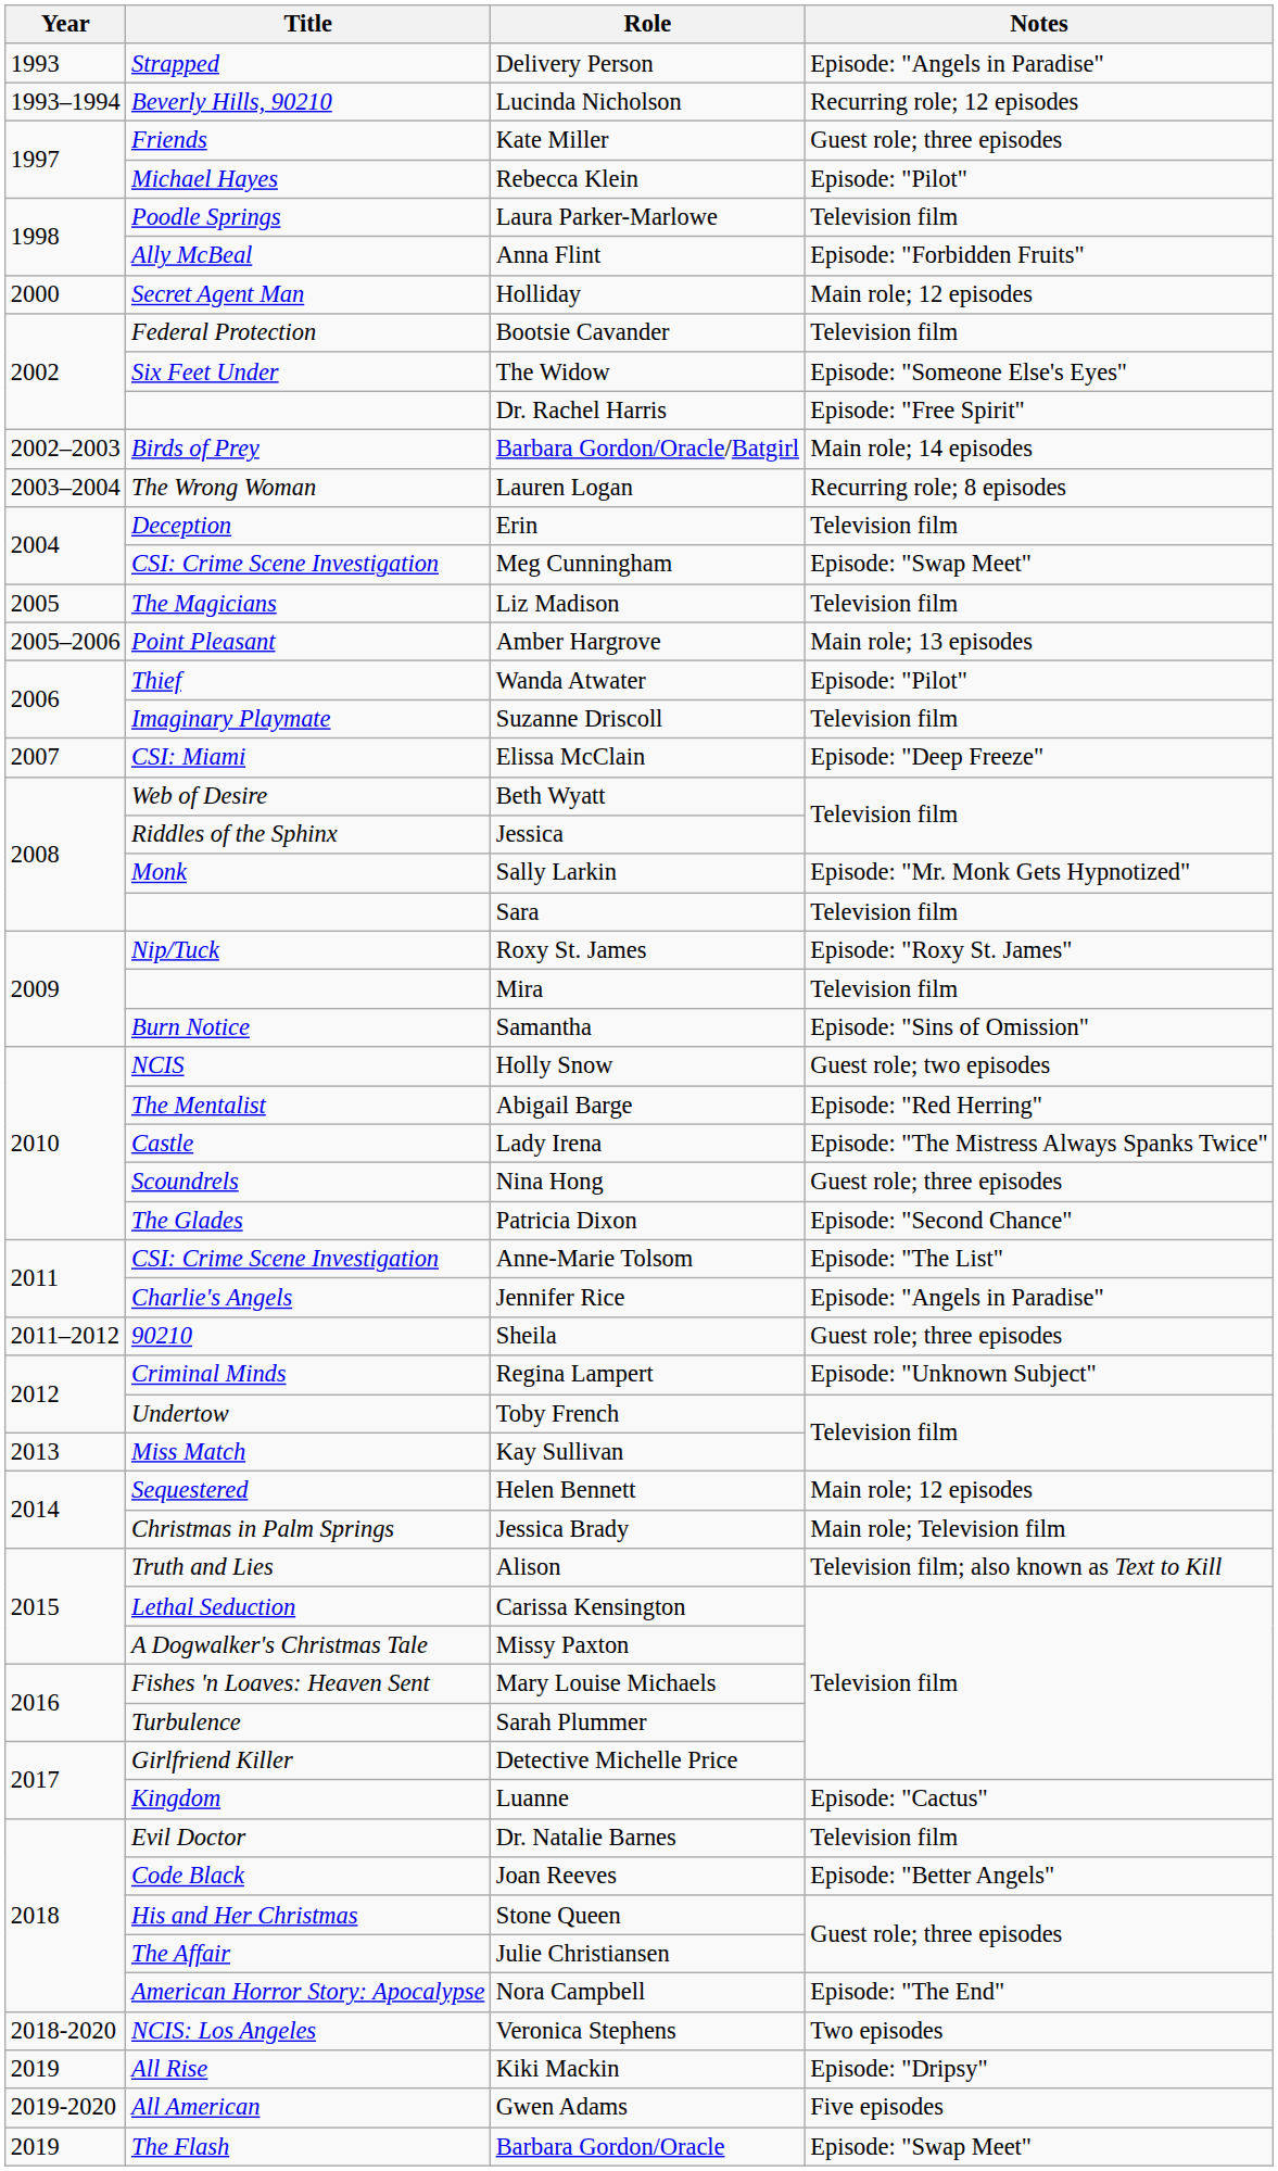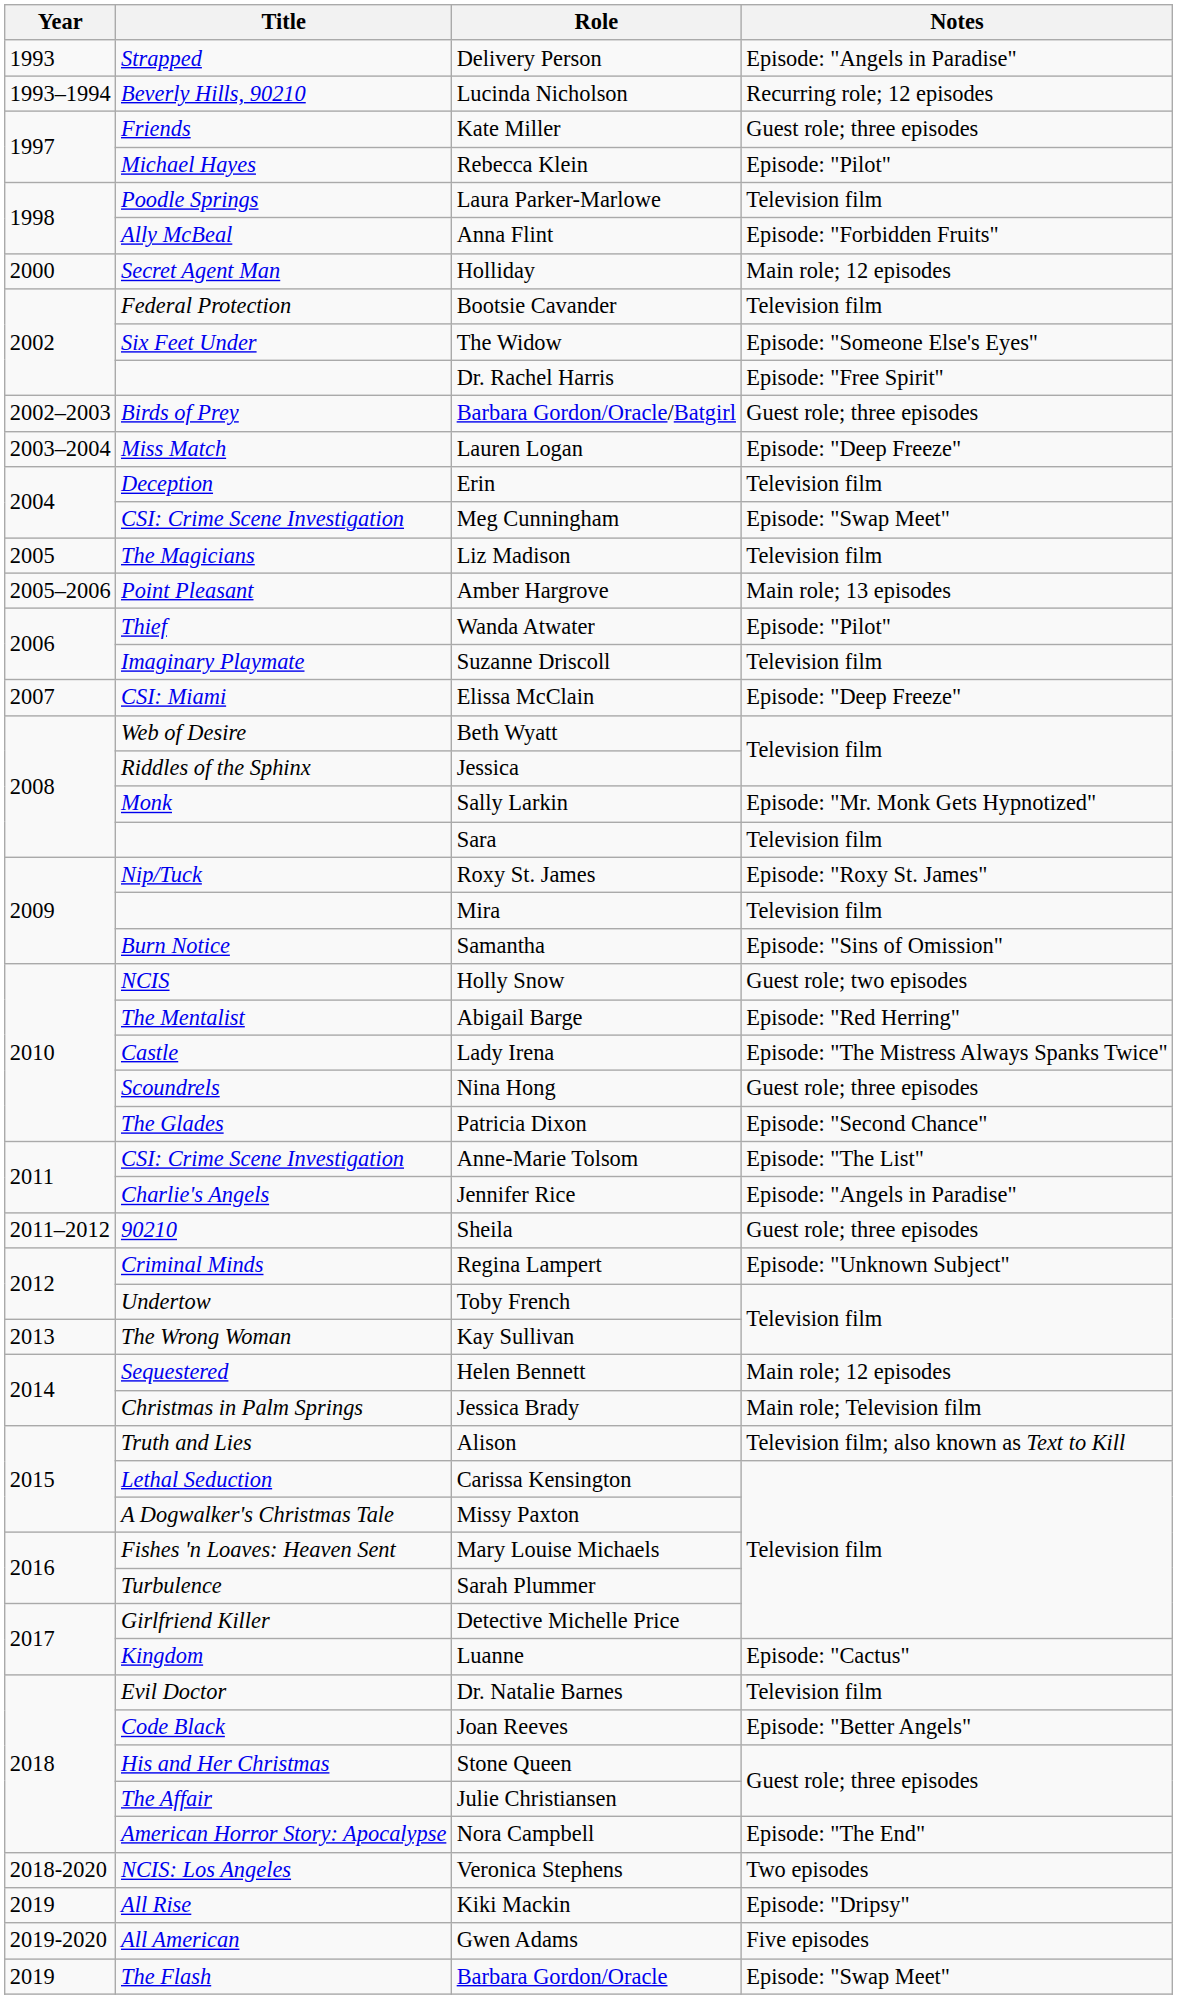 <table class="wikitable sortable">
 <tr>
 <th>Year</th>
 <th>Title</th>
 <th>Role</th>
 <th class="unsortable">Notes</th>
 </tr>
 <tr>
 <td>1993</td>
 <td><em><a href='#'>Strapped</a></em></td>
 <td>Delivery Person</td>
 <td>Episode: "Angels in Paradise"</td>
 </tr>
 <tr>
 <td>1993–1994</td>
 <td><em><a href='#'>Beverly Hills, 90210</a></em></td>
 <td>Lucinda Nicholson</td>
 <td>Recurring role; 12 episodes</td>
 </tr>
 <tr>
 <td rowspan="2">1997</td>
 <td><em><a href='#'>Friends</a></em></td>
 <td>Kate Miller</td>
 <td>Guest role; three episodes</td>
 </tr>
 <tr>
 <td><em><a href='#'>Michael Hayes</a></em></td>
 <td>Rebecca Klein</td>
 <td>Episode: "Pilot"</td>
 </tr>
 <tr>
 <td rowspan="2">1998</td>
 <td><em><a href='#'>Poodle Springs</a></em></td>
 <td>Laura Parker-Marlowe</td>
 <td>Television film</td>
 </tr>
 <tr>
 <td><em><a href='#'>Ally McBeal</a></em></td>
 <td>Anna Flint</td>
 <td>Episode: "Forbidden Fruits"</td>
 </tr>
 <tr>
 <td>2000</td>
 <td><em><a href='#'>Secret Agent Man</a></em></td>
 <td>Holliday</td>
 <td>Main role; 12 episodes</td>
 </tr>
 <tr>
 <td rowspan="3">2002</td>
 <td><em>Federal Protection</em></td>
 <td>Bootsie Cavander</td>
 <td>Television film</td>
 </tr>
 <tr>
 <td><em><a href='#'>Six Feet Under</a></em></td>
 <td>The Widow</td>
 <td>Episode: "Someone Else's Eyes"</td>
 </tr>
 <tr>
 <td><em></em></td>
 <td>Dr. Rachel Harris</td>
 <td>Episode: "Free Spirit"</td>
 </tr>
 <tr>
 <td>2002–2003</td>
 <td><em><a href='#'>Birds of Prey</a></em></td>
 <td><a href='#'>Barbara Gordon/Oracle</a>/<a href='#'>Batgirl</a></td>
-<td>Main role; 14 episodes</td>
+<td>Guest role; three episodes</td>
 </tr>
 <tr>
 <td>2003–2004</td>
-<td><em>The Wrong Woman</em></td>
+<td><em><a href='#'>Miss Match</a></em></td>
 <td>Lauren Logan</td>
-<td>Recurring role; 8 episodes</td>
+<td>Episode: "Deep Freeze"</td>
 </tr>
 <tr>
 <td rowspan="2">2004</td>
 <td><em><a href='#'>Deception</a></em></td>
 <td>Erin</td>
 <td>Television film</td>
 </tr>
 <tr>
 <td><em><a href='#'>CSI: Crime Scene Investigation</a></em></td>
 <td>Meg Cunningham</td>
 <td>Episode: "Swap Meet"</td>
 </tr>
 <tr>
 <td>2005</td>
 <td><em><a href='#'>The Magicians</a></em></td>
 <td>Liz Madison</td>
 <td>Television film</td>
 </tr>
 <tr>
 <td>2005–2006</td>
 <td><em><a href='#'>Point Pleasant</a></em></td>
 <td>Amber Hargrove</td>
 <td>Main role; 13 episodes</td>
 </tr>
 <tr>
 <td rowspan="2">2006</td>
 <td><em><a href='#'>Thief</a></em></td>
 <td>Wanda Atwater</td>
 <td>Episode: "Pilot"</td>
 </tr>
 <tr>
 <td><em><a href='#'>Imaginary Playmate</a></em></td>
 <td>Suzanne Driscoll</td>
 <td>Television film</td>
 </tr>
 <tr>
 <td>2007</td>
 <td><em><a href='#'>CSI: Miami</a></em></td>
 <td>Elissa McClain</td>
 <td>Episode: "Deep Freeze"</td>
 </tr>
 <tr>
 <td rowspan="4">2008</td>
 <td><em>Web of Desire</em></td>
 <td>Beth Wyatt</td>
 <td rowspan="2">Television film</td>
 </tr>
 <tr>
 <td><em>Riddles of the Sphinx</em></td>
 <td>Jessica</td>
 </tr>
 <tr>
 <td><em><a href='#'>Monk</a></em></td>
 <td>Sally Larkin</td>
 <td>Episode: "Mr. Monk Gets Hypnotized"</td>
 </tr>
 <tr>
 <td><em></em></td>
 <td>Sara</td>
 <td>Television film</td>
 </tr>
 <tr>
 <td rowspan="3">2009</td>
 <td><em><a href='#'>Nip/Tuck</a></em></td>
 <td>Roxy St. James</td>
 <td>Episode: "Roxy St. James"</td>
 </tr>
 <tr>
 <td><em></em></td>
 <td>Mira</td>
 <td>Television film</td>
 </tr>
 <tr>
 <td><em><a href='#'>Burn Notice</a></em></td>
 <td>Samantha</td>
 <td>Episode: "Sins of Omission"</td>
 </tr>
 <tr>
 <td rowspan="5">2010</td>
 <td><em><a href='#'>NCIS</a></em></td>
 <td>Holly Snow</td>
 <td>Guest role; two episodes</td>
 </tr>
 <tr>
 <td><em><a href='#'>The Mentalist</a></em></td>
 <td>Abigail Barge</td>
 <td>Episode: "Red Herring"</td>
 </tr>
 <tr>
 <td><em><a href='#'>Castle</a></em></td>
 <td>Lady Irena</td>
 <td>Episode: "The Mistress Always Spanks Twice"</td>
 </tr>
 <tr>
 <td><em><a href='#'>Scoundrels</a></em></td>
 <td>Nina Hong</td>
 <td>Guest role; three episodes</td>
 </tr>
 <tr>
 <td><em><a href='#'>The Glades</a></em></td>
 <td>Patricia Dixon</td>
 <td>Episode: "Second Chance"</td>
 </tr>
 <tr>
 <td rowspan="2">2011</td>
 <td><em><a href='#'>CSI: Crime Scene Investigation</a></em></td>
 <td>Anne-Marie Tolsom</td>
 <td>Episode: "The List"</td>
 </tr>
 <tr>
 <td><em><a href='#'>Charlie's Angels</a></em></td>
 <td>Jennifer Rice</td>
 <td>Episode: "Angels in Paradise"</td>
 </tr>
 <tr>
 <td>2011–2012</td>
 <td><em><a href='#'>90210</a></em></td>
 <td>Sheila</td>
 <td>Guest role; three episodes</td>
 </tr>
 <tr>
 <td rowspan="2">2012</td>
 <td><em><a href='#'>Criminal Minds</a></em></td>
 <td>Regina Lampert</td>
 <td>Episode: "Unknown Subject"</td>
 </tr>
 <tr>
 <td><em>Undertow</em></td>
 <td>Toby French</td>
 <td rowspan="2">Television film</td>
 </tr>
 <tr>
 <td>2013</td>
-<td><em><a href='#'>Miss Match</a></em></td>
+<td><em>The Wrong Woman</em></td>
 <td>Kay Sullivan</td>
 </tr>
 <tr>
 <td rowspan="2">2014</td>
 <td><em><a href='#'>Sequestered</a></em></td>
 <td>Helen Bennett</td>
 <td>Main role; 12 episodes</td>
 </tr>
 <tr>
 <td><em>Christmas in Palm Springs</em></td>
 <td>Jessica Brady</td>
 <td>Main role; Television film</td>
 </tr>
 <tr>
 <td rowspan="3">2015</td>
 <td><em>Truth and Lies</em></td>
 <td>Alison</td>
 <td>Television film; also known as <em>Text to Kill</em></td>
 </tr>
 <tr>
 <td><em><a href='#'>Lethal Seduction</a></em></td>
 <td>Carissa Kensington</td>
 <td rowspan="5">Television film</td>
 </tr>
 <tr>
 <td><em>A Dogwalker's Christmas Tale</em></td>
 <td>Missy Paxton</td>
 </tr>
 <tr>
 <td rowspan="2">2016</td>
 <td><em>Fishes 'n Loaves: Heaven Sent</em></td>
 <td>Mary Louise Michaels</td>
 </tr>
 <tr>
 <td><em>Turbulence</em></td>
 <td>Sarah Plummer</td>
 </tr>
 <tr>
 <td rowspan="2">2017</td>
 <td><em>Girlfriend Killer</em></td>
 <td>Detective Michelle Price</td>
 </tr>
 <tr>
 <td><em><a href='#'>Kingdom</a></em></td>
 <td>Luanne</td>
 <td>Episode: "Cactus"</td>
 </tr>
 <tr>
 <td rowspan="5">2018</td>
 <td><em>Evil Doctor</em></td>
 <td>Dr. Natalie Barnes</td>
 <td>Television film</td>
 </tr>
 <tr>
 <td><em><a href='#'>Code Black</a></em></td>
 <td>Joan Reeves</td>
 <td>Episode: "Better Angels"</td>
 </tr>
 <tr>
 <td><em><a href='#'>His and Her Christmas</a></em></td>
 <td>Stone Queen</td>
 <td rowspan="2">Guest role; three episodes</td>
 </tr>
 <tr>
 <td><em><a href='#'>The Affair</a></em></td>
 <td>Julie Christiansen</td>
 </tr>
 <tr>
 <td><em><a href='#'>American Horror Story: Apocalypse</a></em></td>
 <td>Nora Campbell</td>
 <td>Episode: "The End"</td>
 </tr>
 <tr>
 <td>2018-2020</td>
 <td><em><a href='#'>NCIS: Los Angeles</a></em></td>
 <td>Veronica Stephens</td>
 <td>Two episodes</td>
 </tr>
 <tr>
 <td>2019</td>
 <td><em><a href='#'>All Rise</a></em></td>
 <td>Kiki Mackin</td>
 <td>Episode: "Dripsy"</td>
 </tr>
 <tr>
 <td>2019-2020</td>
 <td><em><a href='#'>All American</a></em></td>
 <td>Gwen Adams</td>
 <td>Five episodes</td>
 </tr>
 <tr>
 <td>2019</td>
 <td><em><a href='#'>The Flash</a></em></td>
 <td><a href='#'>Barbara Gordon/Oracle</a></td>
 <td>Episode: "Swap Meet"</td>
 </tr>
 </table>
